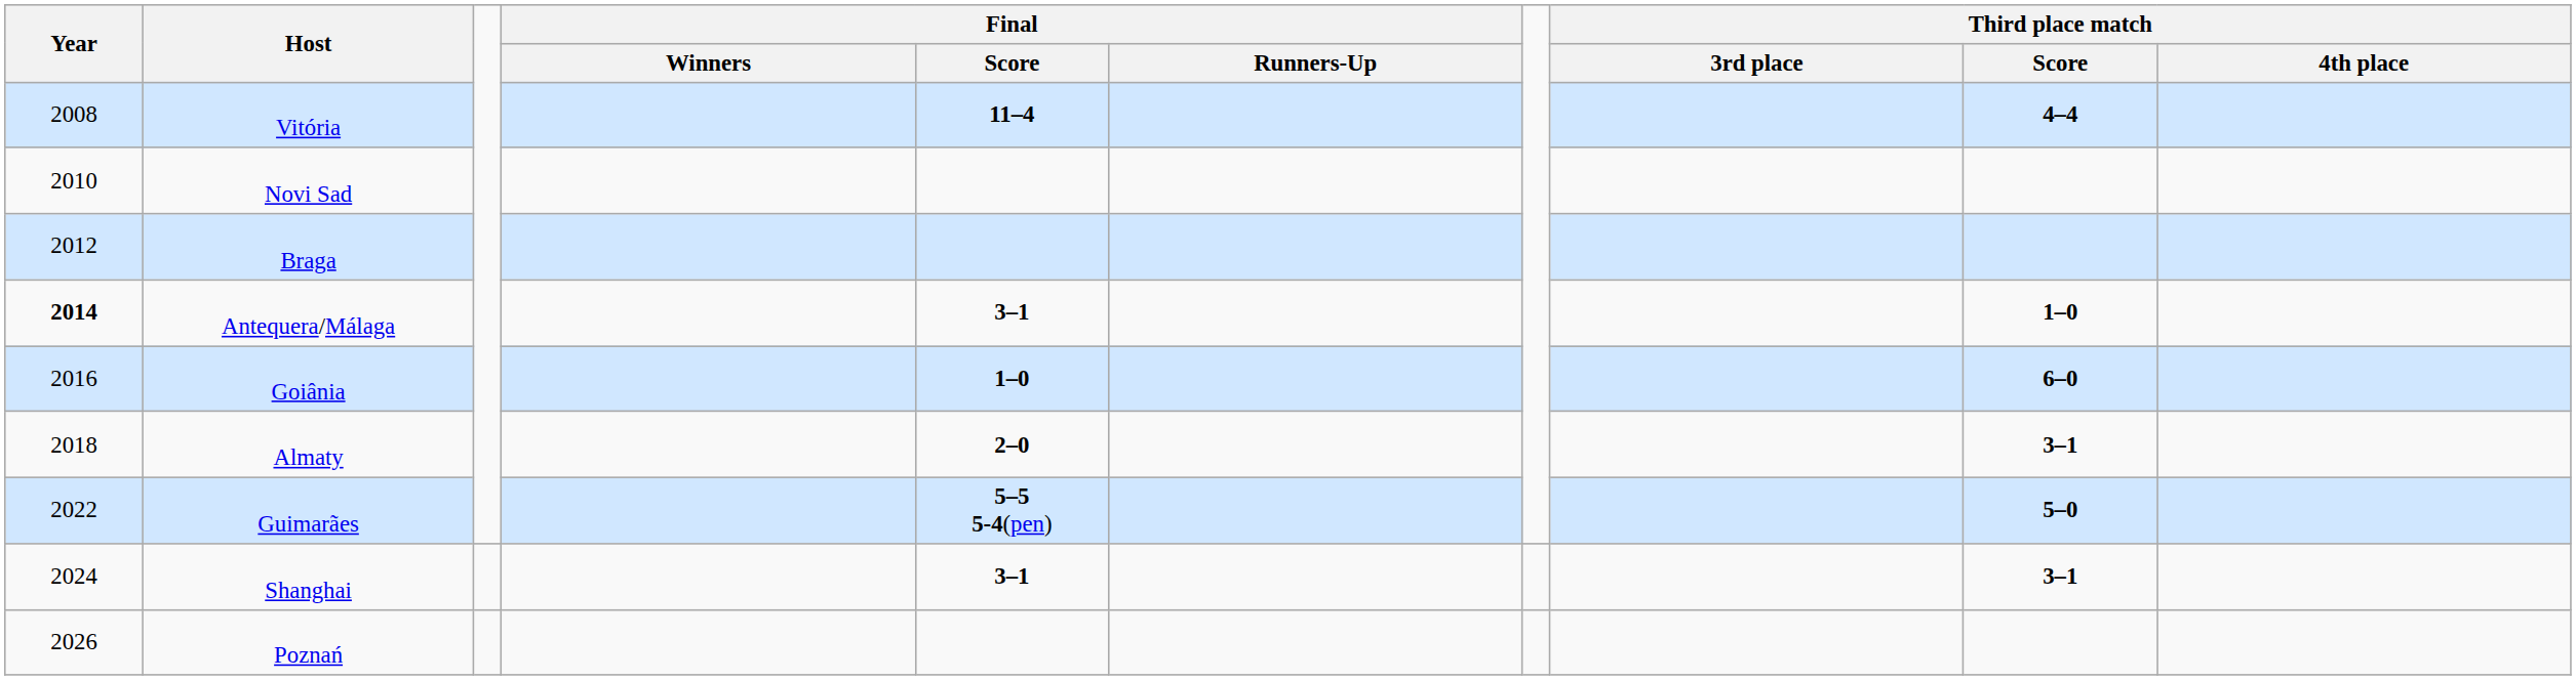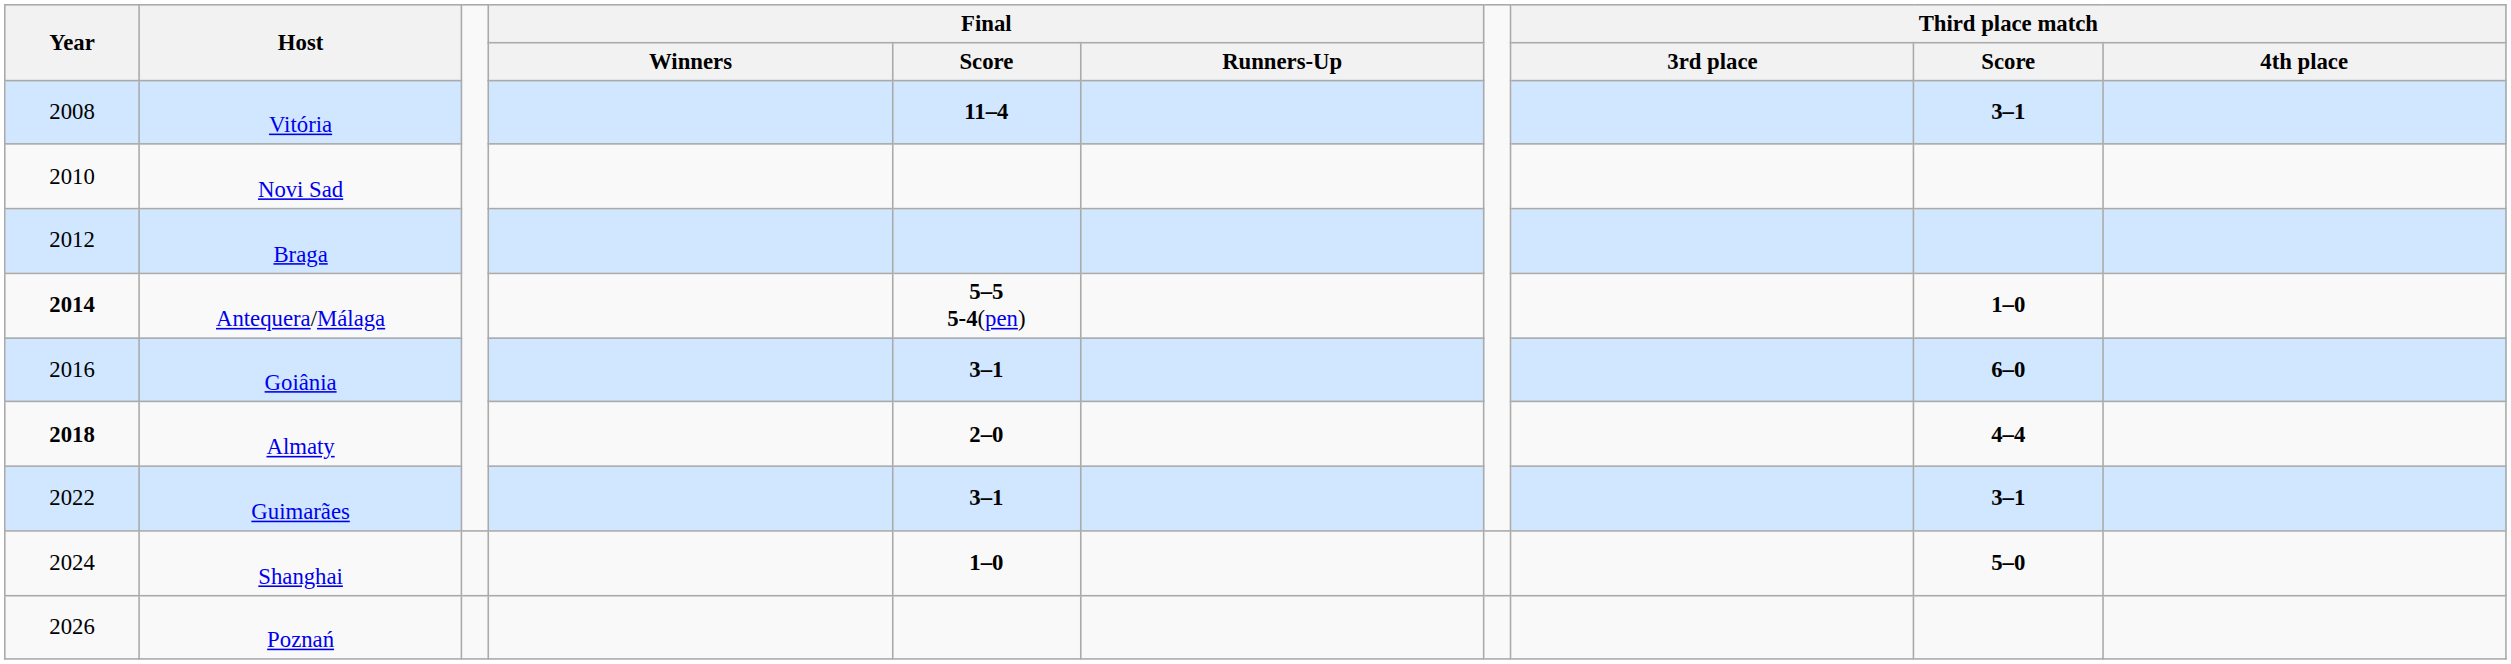 <table class="wikitable" style="font-size:90%; width: 100%; text-align: center;">
 <tr>
 <th rowspan="2" style="width:5%;">Year</th>
 <th rowspan="2" style="width:12%;">Host</th>
 <td style="width:1%;" rowspan="9"></td>
 <th colspan=3>Final</th>
 <td style="width:1%;" rowspan="9"></td>
 <th colspan=3>Third place match</th>
 </tr>
 <tr>
 <th width=15%>Winners</th>
 <th width=7%>Score</th>
 <th width=15%>Runners-Up</th>
 <th width=15%>3rd place</th>
 <th width=7%>Score</th>
 <th width=15%>4th place</th>
 </tr>
 <tr style="background:#d0e7ff;">
 <td>2008<br></td>
 <td><br><a href='#'>Vitória</a></td>
 <td></td>
 <td><strong>11–4</strong></td>
 <td></td>
 <td></td>
-<td><strong>4–4</strong></td>
+<td><strong>3–1</strong></td>
 <td></td>
 </tr>
 <tr>
 <td>2010<br></td>
 <td><br><a href='#'>Novi Sad</a></td>
 <td></td>
 <td></td>
 <td></td>
 <td></td>
 <td></td>
 <td></td>
 </tr>
 <tr style="background:#d0e7ff;">
 <td>2012<br></td>
 <td><br><a href='#'>Braga</a></td>
 <td></td>
 <td></td>
 <td></td>
 <td></td>
 <td></td>
 <td></td>
 </tr>
 <tr>
 <td><strong>2014<br></strong></td>
 <td><br><a href='#'>Antequera</a>/<a href='#'>Málaga</a></td>
 <td></td>
-<td><strong>3–1</strong></td>
+<td><strong>5–5</strong><br><strong>5-4</strong>(<a href='#'>pen</a>)</td>
 <td></td>
 <td></td>
 <td><strong>1–0</strong></td>
 <td></td>
 </tr>
 <tr style="background:#d0e7ff;">
 <td>2016<br></td>
 <td><br><a href='#'>Goiânia</a></td>
 <td></td>
-<td><strong>1–0</strong></td>
+<td><strong>3–1</strong></td>
 <td></td>
 <td></td>
 <td><strong>6–0</strong></td>
 <td></td>
 </tr>
 <tr>
-<td>2018<br></td>
+<td><strong>2018<br></strong></td>
 <td><br><a href='#'>Almaty</a></td>
 <td></td>
 <td><strong>2–0</strong></td>
 <td></td>
 <td></td>
-<td><strong>3–1</strong></td>
+<td><strong>4–4</strong></td>
 <td></td>
 </tr>
 <tr style="background:#d0e7ff;">
 <td>2022<br></td>
 <td> <br> <a href='#'>Guimarães</a></td>
 <td></td>
-<td><strong>5–5</strong><br><strong>5-4</strong>(<a href='#'>pen</a>)</td>
+<td><strong>3–1</strong></td>
 <td></td>
 <td></td>
-<td><strong>5–0</strong></td>
+<td><strong>3–1</strong></td>
 <td></td>
 </tr>
 <tr>
 <td>2024<br></td>
 <td><br><a href='#'>Shanghai</a></td>
 <td></td>
 <td></td>
-<td><strong>3–1</strong></td>
+<td><strong>1–0</strong></td>
 <td></td>
 <td></td>
 <td></td>
-<td><strong>3–1</strong></td>
+<td><strong>5–0</strong></td>
 <td></td>
 </tr>
 <tr>
 <td>2026<br></td>
 <td><br><a href='#'>Poznań</a></td>
 <td></td>
 <td></td>
 <td></td>
 <td></td>
 <td></td>
 <td></td>
 <td></td>
 <td></td>
 </tr>
 </table>
